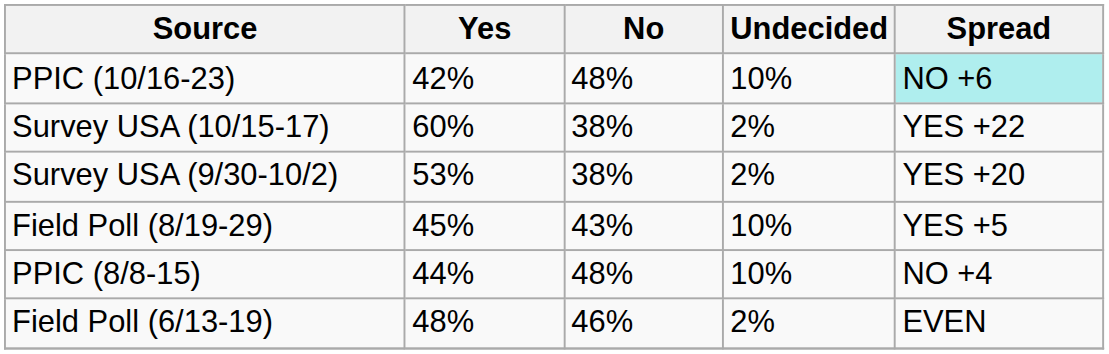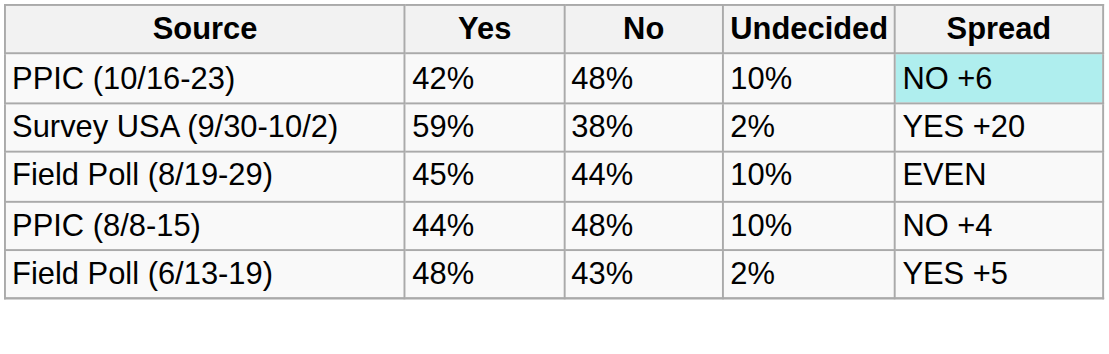 <table class="wikitable">
 <tr>
 <th width="200px">Source</th>
 <th width="75px">Yes</th>
 <th width="75px">No</th>
 <th width="75px">Undecided</th>
 <th width="100px">Spread</th>
 </tr>
 <tr>
 <td>PPIC (10/16-23)</td>
 <td>42%</td>
 <td>48%</td>
 <td>10%</td>
 <td style="background: paleturquoise;">NO +6</td>
 </tr>
 <tr>
-<td>Survey USA (10/15-17)</td>
-<td>60%</td>
-<td>38%</td>
-<td>2%</td>
-<td>YES +22</td>
-</tr>
-<tr>
 <td>Survey USA (9/30-10/2)</td>
-<td>53%</td>
+<td>59%</td>
 <td>38%</td>
 <td>2%</td>
 <td>YES +20</td>
 </tr>
 <tr>
 <td>Field Poll (8/19-29)</td>
 <td>45%</td>
-<td>43%</td>
+<td>44%</td>
 <td>10%</td>
-<td>YES +5</td>
+<td>EVEN</td>
 </tr>
 <tr>
 <td>PPIC (8/8-15)</td>
 <td>44%</td>
 <td>48%</td>
 <td>10%</td>
 <td>NO +4</td>
 </tr>
 <tr>
 <td>Field Poll (6/13-19)</td>
 <td>48%</td>
-<td>46%</td>
+<td>43%</td>
 <td>2%</td>
-<td>EVEN</td>
+<td>YES +5</td>
 </tr>
 <tr>
 </tr>
 </table>
